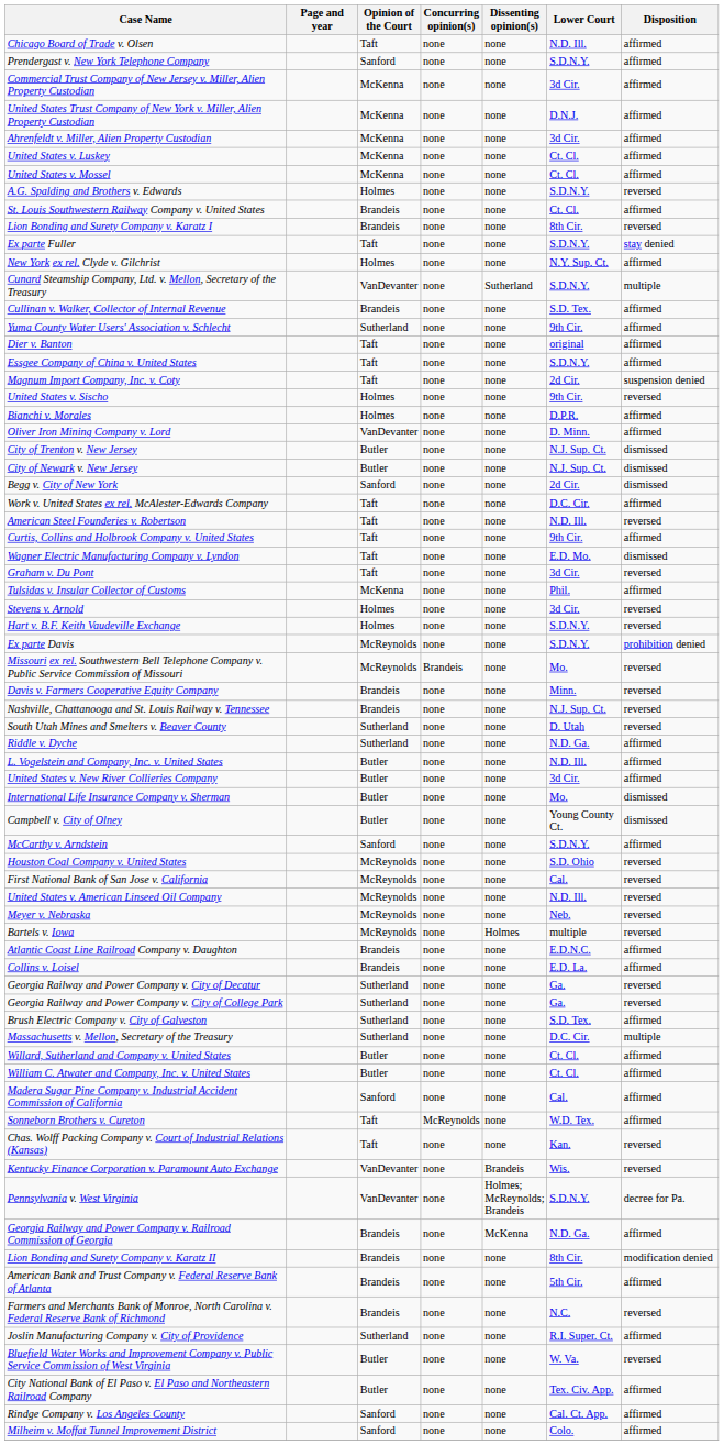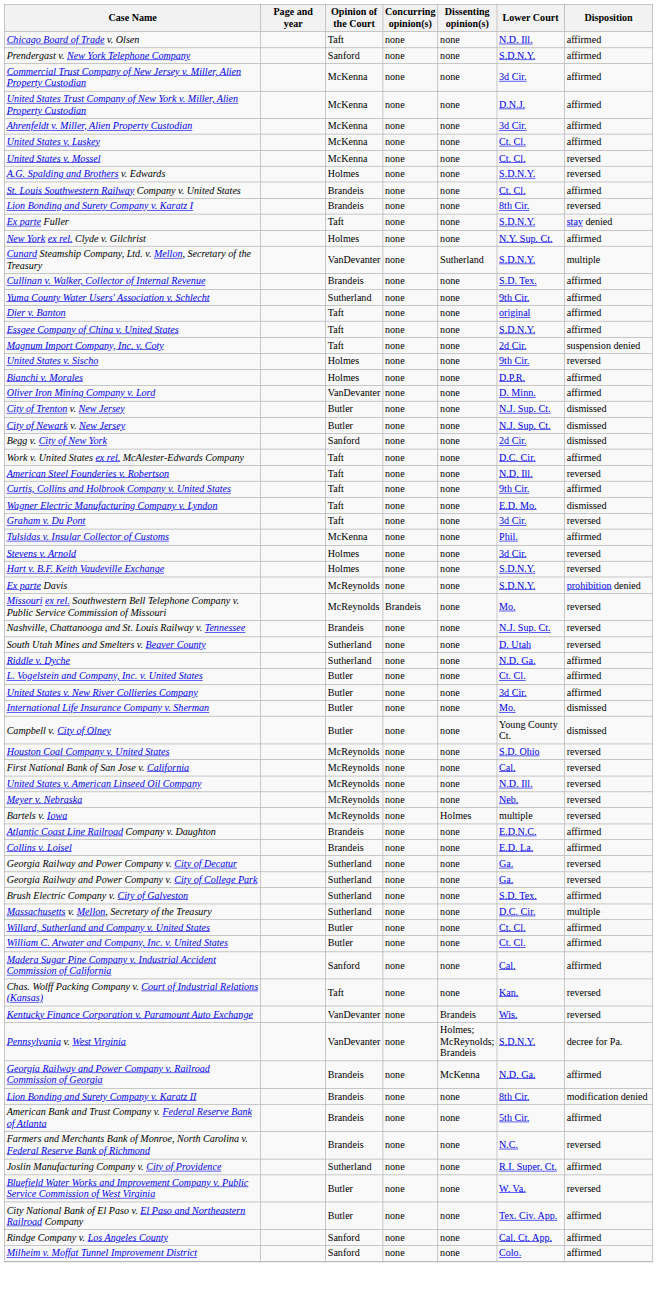 <table class="wikitable sortable">
 <tr>
 <th scope="col" style="width: 400px;">Case Name</th>
 <th scope="col" style="width: 95px;">Page and year</th>
 <th scope="col" style="width: 10px;">Opinion of the Court</th>
 <th scope="col" style="width: 10px;">Concurring opinion(s)</th>
 <th scope="col" style="width: 10px;">Dissenting opinion(s)</th>
 <th scope="col" style="width: 100px;">Lower Court</th>
 <th scope="col" style="width: 133px;">Disposition</th>
 </tr>
 <tr>
 <td><em><a href='#'>Chicago Board of Trade</a> v. Olsen</em></td>
 <td align="right"></td>
 <td>Taft</td>
 <td>none</td>
 <td>none</td>
 <td><a href='#'>N.D. Ill.</a></td>
 <td>affirmed</td>
 </tr>
 <tr>
 <td><em>Prendergast v. <a href='#'>New York Telephone Company</a></em></td>
 <td align="right"></td>
 <td>Sanford</td>
 <td>none</td>
 <td>none</td>
 <td><a href='#'>S.D.N.Y.</a></td>
 <td>affirmed</td>
 </tr>
 <tr>
 <td><em><a href='#'>Commercial Trust Company of New Jersey v. Miller, Alien Property Custodian</a></em></td>
 <td align="right"></td>
 <td>McKenna</td>
 <td>none</td>
 <td>none</td>
 <td><a href='#'>3d Cir.</a></td>
 <td>affirmed</td>
 </tr>
 <tr>
 <td><em><a href='#'>United States Trust Company of New York v. Miller, Alien Property Custodian</a></em></td>
 <td align="right"></td>
 <td>McKenna</td>
 <td>none</td>
 <td>none</td>
 <td><a href='#'>D.N.J.</a></td>
 <td>affirmed</td>
 </tr>
 <tr>
 <td><em><a href='#'>Ahrenfeldt v. Miller, Alien Property Custodian</a></em></td>
 <td align="right"></td>
 <td>McKenna</td>
 <td>none</td>
 <td>none</td>
 <td><a href='#'>3d Cir.</a></td>
 <td>affirmed</td>
 </tr>
 <tr>
 <td><em><a href='#'>United States v. Luskey</a></em></td>
 <td align="right"></td>
 <td>McKenna</td>
 <td>none</td>
 <td>none</td>
 <td><a href='#'>Ct. Cl.</a></td>
 <td>affirmed</td>
 </tr>
 <tr>
 <td><em><a href='#'>United States v. Mossel</a></em></td>
 <td align="right"></td>
 <td>McKenna</td>
 <td>none</td>
 <td>none</td>
 <td><a href='#'>Ct. Cl.</a></td>
-<td>affirmed</td>
+<td>reversed</td>
 </tr>
 <tr>
 <td><em><a href='#'>A.G. Spalding and Brothers</a> v. Edwards</em></td>
 <td align="right"></td>
 <td>Holmes</td>
 <td>none</td>
 <td>none</td>
 <td><a href='#'>S.D.N.Y.</a></td>
 <td>reversed</td>
 </tr>
 <tr>
 <td><em><a href='#'>St. Louis Southwestern Railway</a> Company v. United States</em></td>
 <td align="right"></td>
 <td>Brandeis</td>
 <td>none</td>
 <td>none</td>
 <td><a href='#'>Ct. Cl.</a></td>
 <td>affirmed</td>
 </tr>
 <tr>
 <td><em><a href='#'>Lion Bonding and Surety Company v. Karatz I</a></em></td>
 <td align="right"></td>
 <td>Brandeis</td>
 <td>none</td>
 <td>none</td>
 <td><a href='#'>8th Cir.</a></td>
 <td>reversed</td>
 </tr>
 <tr>
 <td><em><a href='#'>Ex parte</a> Fuller</em></td>
 <td align="right"></td>
 <td>Taft</td>
 <td>none</td>
 <td>none</td>
 <td><a href='#'>S.D.N.Y.</a></td>
 <td><a href='#'>stay</a> denied</td>
 </tr>
 <tr>
 <td><em><a href='#'>New York</a> <a href='#'>ex rel.</a> Clyde v. Gilchrist</em></td>
 <td align="right"></td>
 <td>Holmes</td>
 <td>none</td>
 <td>none</td>
 <td><a href='#'>N.Y. Sup. Ct.</a></td>
 <td>affirmed</td>
 </tr>
 <tr>
 <td><em><a href='#'>Cunard</a> Steamship Company, Ltd. v. <a href='#'>Mellon</a>, Secretary of the Treasury</em></td>
 <td align="right"></td>
 <td>VanDevanter</td>
 <td>none</td>
 <td>Sutherland</td>
 <td><a href='#'>S.D.N.Y.</a></td>
 <td>multiple</td>
 </tr>
 <tr>
 <td><em><a href='#'>Cullinan v. Walker, Collector of Internal Revenue</a></em></td>
 <td align="right"></td>
 <td>Brandeis</td>
 <td>none</td>
 <td>none</td>
 <td><a href='#'>S.D. Tex.</a></td>
 <td>affirmed</td>
 </tr>
 <tr>
 <td><em><a href='#'>Yuma County Water Users' Association v. Schlecht</a></em></td>
 <td align="right"></td>
 <td>Sutherland</td>
 <td>none</td>
 <td>none</td>
 <td><a href='#'>9th Cir.</a></td>
 <td>affirmed</td>
 </tr>
 <tr>
 <td><em><a href='#'>Dier v. Banton</a></em></td>
 <td align="right"></td>
 <td>Taft</td>
 <td>none</td>
 <td>none</td>
 <td><a href='#'>original</a></td>
 <td>affirmed</td>
 </tr>
 <tr>
 <td><em><a href='#'>Essgee Company of China v. United States</a></em></td>
 <td align="right"></td>
 <td>Taft</td>
 <td>none</td>
 <td>none</td>
 <td><a href='#'>S.D.N.Y.</a></td>
 <td>affirmed</td>
 </tr>
 <tr>
 <td><em><a href='#'>Magnum Import Company, Inc. v. Coty</a></em></td>
 <td align="right"></td>
 <td>Taft</td>
 <td>none</td>
 <td>none</td>
 <td><a href='#'>2d Cir.</a></td>
 <td>suspension denied</td>
 </tr>
 <tr>
 <td><em><a href='#'>United States v. Sischo</a></em></td>
 <td align="right"></td>
 <td>Holmes</td>
 <td>none</td>
 <td>none</td>
 <td><a href='#'>9th Cir.</a></td>
 <td>reversed</td>
 </tr>
 <tr>
 <td><em><a href='#'>Bianchi v. Morales</a></em></td>
 <td align="right"></td>
 <td>Holmes</td>
 <td>none</td>
 <td>none</td>
 <td><a href='#'>D.P.R.</a></td>
 <td>affirmed</td>
 </tr>
 <tr>
 <td><em><a href='#'>Oliver Iron Mining Company v. Lord</a></em></td>
 <td align="right"></td>
 <td>VanDevanter</td>
 <td>none</td>
 <td>none</td>
 <td><a href='#'>D. Minn.</a></td>
 <td>affirmed</td>
 </tr>
 <tr>
 <td><em><a href='#'>City of Trenton</a> v. <a href='#'>New Jersey</a></em></td>
 <td align="right"></td>
 <td>Butler</td>
 <td>none</td>
 <td>none</td>
 <td><a href='#'>N.J. Sup. Ct.</a></td>
 <td>dismissed</td>
 </tr>
 <tr>
 <td><em><a href='#'>City of Newark</a> v. <a href='#'>New Jersey</a></em></td>
 <td align="right"></td>
 <td>Butler</td>
 <td>none</td>
 <td>none</td>
 <td><a href='#'>N.J. Sup. Ct.</a></td>
 <td>dismissed</td>
 </tr>
 <tr>
 <td><em>Begg v. <a href='#'>City of New York</a></em></td>
 <td align="right"></td>
 <td>Sanford</td>
 <td>none</td>
 <td>none</td>
 <td><a href='#'>2d Cir.</a></td>
 <td>dismissed</td>
 </tr>
 <tr>
 <td><em>Work v. United States <a href='#'>ex rel.</a> McAlester-Edwards Company</em></td>
 <td align="right"></td>
 <td>Taft</td>
 <td>none</td>
 <td>none</td>
 <td><a href='#'>D.C. Cir.</a></td>
 <td>affirmed</td>
 </tr>
 <tr>
 <td><em><a href='#'>American Steel Founderies v. Robertson</a></em></td>
 <td align="right"></td>
 <td>Taft</td>
 <td>none</td>
 <td>none</td>
 <td><a href='#'>N.D. Ill.</a></td>
 <td>reversed</td>
 </tr>
 <tr>
 <td><em><a href='#'>Curtis, Collins and Holbrook Company v. United States</a></em></td>
 <td align="right"></td>
 <td>Taft</td>
 <td>none</td>
 <td>none</td>
 <td><a href='#'>9th Cir.</a></td>
 <td>affirmed</td>
 </tr>
 <tr>
 <td><em><a href='#'>Wagner Electric Manufacturing Company v. Lyndon</a></em></td>
 <td align="right"></td>
 <td>Taft</td>
 <td>none</td>
 <td>none</td>
 <td><a href='#'>E.D. Mo.</a></td>
 <td>dismissed</td>
 </tr>
 <tr>
 <td><em><a href='#'>Graham v. Du Pont</a></em></td>
 <td align="right"></td>
 <td>Taft</td>
 <td>none</td>
 <td>none</td>
 <td><a href='#'>3d Cir.</a></td>
 <td>reversed</td>
 </tr>
 <tr>
 <td><em><a href='#'>Tulsidas v. Insular Collector of Customs</a></em></td>
 <td align="right"></td>
 <td>McKenna</td>
 <td>none</td>
 <td>none</td>
 <td><a href='#'>Phil.</a></td>
 <td>affirmed</td>
 </tr>
 <tr>
 <td><em><a href='#'>Stevens v. Arnold</a></em></td>
 <td align="right"></td>
 <td>Holmes</td>
 <td>none</td>
 <td>none</td>
 <td><a href='#'>3d Cir.</a></td>
 <td>reversed</td>
 </tr>
 <tr>
 <td><em><a href='#'>Hart v. B.F. Keith Vaudeville Exchange</a></em></td>
 <td align="right"></td>
 <td>Holmes</td>
 <td>none</td>
 <td>none</td>
 <td><a href='#'>S.D.N.Y.</a></td>
 <td>reversed</td>
 </tr>
 <tr>
 <td><em><a href='#'>Ex parte</a> Davis</em></td>
 <td align="right"></td>
 <td>McReynolds</td>
 <td>none</td>
 <td>none</td>
 <td><a href='#'>S.D.N.Y.</a></td>
 <td><a href='#'>prohibition</a> denied</td>
 </tr>
 <tr>
 <td><em><a href='#'>Missouri</a> <a href='#'>ex rel.</a> Southwestern Bell Telephone Company v. Public Service Commission of Missouri</em></td>
 <td align="right"></td>
 <td>McReynolds</td>
 <td>Brandeis</td>
 <td>none</td>
 <td><a href='#'>Mo.</a></td>
 <td>reversed</td>
 </tr>
 <tr>
-<td><em><a href='#'>Davis v. Farmers Cooperative Equity Company</a></em></td>
-<td align="right"></td>
-<td>Brandeis</td>
-<td>none</td>
-<td>none</td>
-<td><a href='#'>Minn.</a></td>
-<td>reversed</td>
-</tr>
-<tr>
 <td><em>Nashville, Chattanooga and St. Louis Railway v. <a href='#'>Tennessee</a></em></td>
 <td align="right"></td>
 <td>Brandeis</td>
 <td>none</td>
 <td>none</td>
 <td><a href='#'>N.J. Sup. Ct.</a></td>
 <td>reversed</td>
 </tr>
 <tr>
 <td><em>South Utah Mines and Smelters  v. <a href='#'>Beaver County</a></em></td>
 <td align="right"></td>
 <td>Sutherland</td>
 <td>none</td>
 <td>none</td>
 <td><a href='#'>D. Utah</a></td>
 <td>reversed</td>
 </tr>
 <tr>
 <td><em><a href='#'>Riddle v. Dyche</a></em></td>
 <td align="right"></td>
 <td>Sutherland</td>
 <td>none</td>
 <td>none</td>
 <td><a href='#'>N.D. Ga.</a></td>
 <td>affirmed</td>
 </tr>
 <tr>
 <td><em><a href='#'>L. Vogelstein and Company, Inc. v. United States</a></em></td>
 <td align="right"></td>
 <td>Butler</td>
 <td>none</td>
 <td>none</td>
-<td><a href='#'>N.D. Ill.</a></td>
+<td><a href='#'>Ct. Cl.</a></td>
 <td>affirmed</td>
 </tr>
 <tr>
 <td><em><a href='#'>United States v. New River Collieries Company</a></em></td>
 <td align="right"></td>
 <td>Butler</td>
 <td>none</td>
 <td>none</td>
 <td><a href='#'>3d Cir.</a></td>
 <td>affirmed</td>
 </tr>
 <tr>
 <td><em><a href='#'>International Life Insurance Company v. Sherman</a></em></td>
 <td align="right"></td>
 <td>Butler</td>
 <td>none</td>
 <td>none</td>
 <td><a href='#'>Mo.</a></td>
 <td>dismissed</td>
 </tr>
 <tr>
 <td><em>Campbell v. <a href='#'>City of Olney</a></em></td>
 <td align="right"></td>
 <td>Butler</td>
 <td>none</td>
 <td>none</td>
 <td>Young County Ct.</td>
 <td>dismissed</td>
-</tr>
-<tr>
-<td><em><a href='#'>McCarthy v. Arndstein</a></em></td>
-<td align="right"></td>
-<td>Sanford</td>
-<td>none</td>
-<td>none</td>
-<td><a href='#'>S.D.N.Y.</a></td>
-<td>affirmed</td>
 </tr>
 <tr>
 <td><em><a href='#'>Houston Coal Company v. United States</a></em></td>
 <td align="right"></td>
 <td>McReynolds</td>
 <td>none</td>
 <td>none</td>
 <td><a href='#'>S.D. Ohio</a></td>
 <td>reversed</td>
 </tr>
 <tr>
 <td><em>First National Bank of San Jose v. <a href='#'>California</a></em></td>
 <td align="right"></td>
 <td>McReynolds</td>
 <td>none</td>
 <td>none</td>
 <td><a href='#'>Cal.</a></td>
 <td>reversed</td>
 </tr>
 <tr>
 <td><em><a href='#'>United States v. American Linseed Oil Company</a></em></td>
 <td align="right"></td>
 <td>McReynolds</td>
 <td>none</td>
 <td>none</td>
 <td><a href='#'>N.D. Ill.</a></td>
 <td>reversed</td>
 </tr>
 <tr>
 <td><em><a href='#'>Meyer v. Nebraska</a></em></td>
 <td align="right"></td>
 <td>McReynolds</td>
 <td>none</td>
 <td>none</td>
 <td><a href='#'>Neb.</a></td>
 <td>reversed</td>
 </tr>
 <tr>
 <td><em>Bartels v. <a href='#'>Iowa</a></em></td>
 <td align="right"></td>
 <td>McReynolds</td>
 <td>none</td>
 <td>Holmes</td>
 <td>multiple</td>
 <td>reversed</td>
 </tr>
 <tr>
 <td><em><a href='#'>Atlantic Coast Line Railroad</a> Company v. Daughton</em></td>
 <td align="right"></td>
 <td>Brandeis</td>
 <td>none</td>
 <td>none</td>
 <td><a href='#'>E.D.N.C.</a></td>
 <td>affirmed</td>
 </tr>
 <tr>
 <td><em><a href='#'>Collins v. Loisel</a></em></td>
 <td align="right"></td>
 <td>Brandeis</td>
 <td>none</td>
 <td>none</td>
 <td><a href='#'>E.D. La.</a></td>
 <td>affirmed</td>
 </tr>
 <tr>
 <td><em>Georgia Railway and Power Company v. <a href='#'>City of Decatur</a></em></td>
 <td align="right"></td>
 <td>Sutherland</td>
 <td>none</td>
 <td>none</td>
 <td><a href='#'>Ga.</a></td>
 <td>reversed</td>
 </tr>
 <tr>
 <td><em>Georgia Railway and Power Company v. <a href='#'>City of College Park</a></em></td>
 <td align="right"></td>
 <td>Sutherland</td>
 <td>none</td>
 <td>none</td>
 <td><a href='#'>Ga.</a></td>
 <td>reversed</td>
 </tr>
 <tr>
 <td><em>Brush Electric Company v. <a href='#'>City of Galveston</a></em></td>
 <td align="right"></td>
 <td>Sutherland</td>
 <td>none</td>
 <td>none</td>
 <td><a href='#'>S.D. Tex.</a></td>
 <td>affirmed</td>
 </tr>
 <tr>
 <td><em><a href='#'>Massachusetts</a> v. <a href='#'>Mellon</a>, Secretary of the Treasury</em></td>
 <td align="right"></td>
 <td>Sutherland</td>
 <td>none</td>
 <td>none</td>
 <td><a href='#'>D.C. Cir.</a></td>
 <td>multiple</td>
 </tr>
 <tr>
 <td><em><a href='#'>Willard, Sutherland and Company v. United States</a></em></td>
 <td align="right"></td>
 <td>Butler</td>
 <td>none</td>
 <td>none</td>
 <td><a href='#'>Ct. Cl.</a></td>
 <td>affirmed</td>
 </tr>
 <tr>
 <td><em><a href='#'>William C. Atwater and Company, Inc. v. United States</a></em></td>
 <td align="right"></td>
 <td>Butler</td>
 <td>none</td>
 <td>none</td>
 <td><a href='#'>Ct. Cl.</a></td>
 <td>affirmed</td>
 </tr>
 <tr>
 <td><em><a href='#'>Madera Sugar Pine Company v. Industrial Accident Commission of California</a></em></td>
 <td align="right"></td>
 <td>Sanford</td>
 <td>none</td>
 <td>none</td>
 <td><a href='#'>Cal.</a></td>
 <td>affirmed</td>
 </tr>
 <tr>
-<td><em><a href='#'>Sonneborn Brothers v. Cureton</a></em></td>
-<td align="right"></td>
-<td>Taft</td>
-<td>McReynolds</td>
-<td>none</td>
-<td><a href='#'>W.D. Tex.</a></td>
-<td>affirmed</td>
-</tr>
-<tr>
 <td><em>Chas. Wolff Packing Company v. <a href='#'>Court of Industrial Relations (Kansas)</a></em></td>
 <td align="right"></td>
 <td>Taft</td>
 <td>none</td>
 <td>none</td>
 <td><a href='#'>Kan.</a></td>
 <td>reversed</td>
 </tr>
 <tr>
 <td><em><a href='#'>Kentucky Finance Corporation v. Paramount Auto Exchange</a></em></td>
 <td align="right"></td>
 <td>VanDevanter</td>
 <td>none</td>
 <td>Brandeis</td>
 <td><a href='#'>Wis.</a></td>
 <td>reversed</td>
 </tr>
 <tr>
 <td><em><a href='#'>Pennsylvania</a> v. <a href='#'>West Virginia</a></em></td>
 <td align="right"></td>
 <td>VanDevanter</td>
 <td>none</td>
 <td>Holmes; McReynolds; Brandeis</td>
 <td><a href='#'>S.D.N.Y.</a></td>
 <td>decree for Pa.</td>
 </tr>
 <tr>
 <td><em><a href='#'>Georgia Railway and Power Company v. Railroad Commission of Georgia</a></em></td>
 <td align="right"></td>
 <td>Brandeis</td>
 <td>none</td>
 <td>McKenna</td>
 <td><a href='#'>N.D. Ga.</a></td>
 <td>affirmed</td>
 </tr>
 <tr>
 <td><em><a href='#'>Lion Bonding and Surety Company v. Karatz II</a></em></td>
 <td align="right"></td>
 <td>Brandeis</td>
 <td>none</td>
 <td>none</td>
 <td><a href='#'>8th Cir.</a></td>
 <td>modification denied</td>
 </tr>
 <tr>
 <td><em>American Bank and Trust Company v. <a href='#'>Federal Reserve Bank of Atlanta</a></em></td>
 <td align="right"></td>
 <td>Brandeis</td>
 <td>none</td>
 <td>none</td>
 <td><a href='#'>5th Cir.</a></td>
 <td>affirmed</td>
 </tr>
 <tr>
 <td><em>Farmers and Merchants Bank of Monroe, North Carolina v. <a href='#'>Federal Reserve Bank of Richmond</a></em></td>
 <td align="right"></td>
 <td>Brandeis</td>
 <td>none</td>
 <td>none</td>
 <td><a href='#'>N.C.</a></td>
 <td>reversed</td>
 </tr>
 <tr>
 <td><em>Joslin Manufacturing Company v. <a href='#'>City of Providence</a></em></td>
 <td align="right"></td>
 <td>Sutherland</td>
 <td>none</td>
 <td>none</td>
 <td><a href='#'>R.I. Super. Ct.</a></td>
 <td>affirmed</td>
 </tr>
 <tr>
 <td><em><a href='#'>Bluefield Water Works and Improvement Company v. Public Service Commission of West Virginia</a></em></td>
 <td align="right"></td>
 <td>Butler</td>
 <td>none</td>
 <td>none</td>
 <td><a href='#'>W. Va.</a></td>
 <td>reversed</td>
 </tr>
 <tr>
 <td><em>City National Bank of El Paso v. <a href='#'>El Paso and Northeastern Railroad</a> Company</em></td>
 <td align="right"></td>
 <td>Butler</td>
 <td>none</td>
 <td>none</td>
 <td><a href='#'>Tex. Civ. App.</a></td>
 <td>affirmed</td>
 </tr>
 <tr>
 <td><em>Rindge Company v. <a href='#'>Los Angeles County</a></em></td>
 <td align="right"></td>
 <td>Sanford</td>
 <td>none</td>
 <td>none</td>
 <td><a href='#'>Cal. Ct. App.</a></td>
 <td>affirmed</td>
 </tr>
 <tr>
 <td><em><a href='#'>Milheim v. Moffat Tunnel Improvement District</a></em></td>
 <td align="right"></td>
 <td>Sanford</td>
 <td>none</td>
 <td>none</td>
 <td><a href='#'>Colo.</a></td>
 <td>affirmed</td>
 </tr>
 <tr>
 </tr>
 </table>
